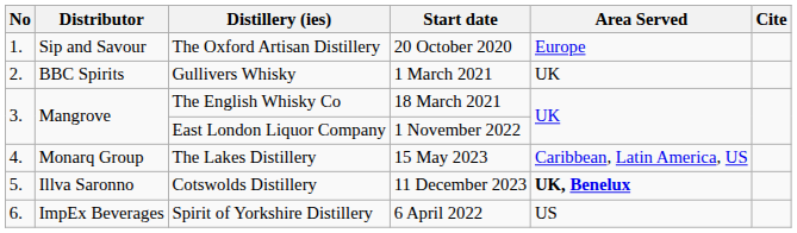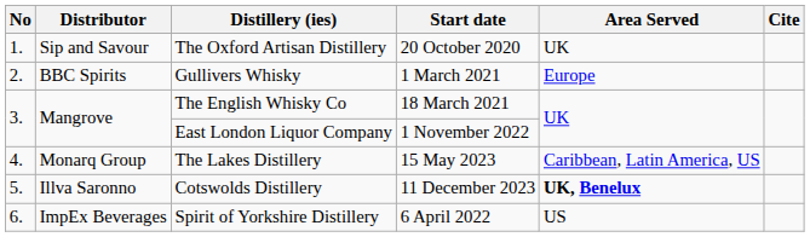 <table class="wikitable">
 <tr>
 <th>No</th>
 <th>Distributor</th>
 <th>Distillery (ies)</th>
 <th>Start date</th>
 <th>Area Served</th>
 <th>Cite</th>
 </tr>
 <tr>
 <td>1.</td>
 <td>Sip and Savour</td>
 <td>The Oxford Artisan Distillery</td>
 <td>20 October 2020</td>
-<td><a href='#'>Europe</a></td>
+<td>UK</td>
 <td></td>
 </tr>
 <tr>
 <td>2.</td>
 <td>BBC Spirits</td>
 <td>Gullivers Whisky</td>
 <td>1 March 2021</td>
-<td>UK</td>
+<td><a href='#'>Europe</a></td>
 <td></td>
 </tr>
 <tr>
 <td rowspan="2">3.</td>
 <td rowspan="2">Mangrove</td>
 <td>The English Whisky Co</td>
 <td>18 March 2021</td>
 <td rowspan="2"><a href='#'>UK</a></td>
 <td rowspan="2"></td>
 </tr>
 <tr>
 <td>East London Liquor Company</td>
 <td>1 November 2022</td>
 </tr>
 <tr>
 <td>4.</td>
 <td>Monarq Group</td>
 <td>The Lakes Distillery</td>
 <td>15 May 2023</td>
 <td><a href='#'>Caribbean</a>, <a href='#'>Latin America</a>, <a href='#'>US</a></td>
 <td></td>
 </tr>
 <tr>
 <td>5.</td>
 <td>Illva Saronno</td>
 <td>Cotswolds Distillery</td>
 <td>11 December 2023</td>
 <td><strong>UK, <a href='#'>Benelux</a> </strong></td>
 <td></td>
 </tr>
 <tr>
 <td>6.</td>
 <td>ImpEx Beverages</td>
 <td>Spirit of Yorkshire Distillery</td>
 <td>6 April 2022</td>
 <td>US</td>
 <td></td>
 </tr>
 </table>
